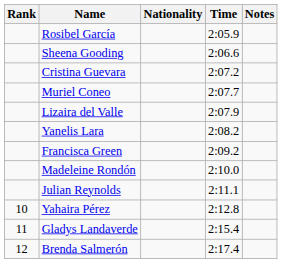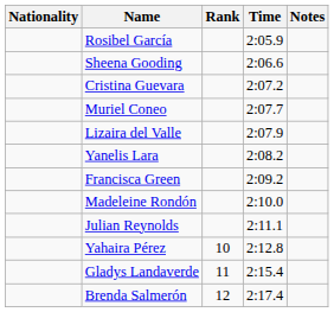 <table class="wikitable sortable" style="text-align:center">
 <tr>
+<th>Nationality</th>
+<th>Name</th>
 <th>Rank</th>
-<th>Name</th>
-<th>Nationality</th>
 <th>Time</th>
 <th>Notes</th>
 </tr>
 <tr>
+<td align=left></td>
+<td align=left><a href='#'>Rosibel García</a></td>
 <td></td>
-<td align=left><a href='#'>Rosibel García</a></td>
-<td align=left></td>
 <td>2:05.9</td>
 <td></td>
 </tr>
 <tr>
+<td align=left></td>
+<td align=left><a href='#'>Sheena Gooding</a></td>
 <td></td>
-<td align=left><a href='#'>Sheena Gooding</a></td>
-<td align=left></td>
 <td>2:06.6</td>
 <td></td>
 </tr>
 <tr>
+<td align=left></td>
+<td align=left><a href='#'>Cristina Guevara</a></td>
 <td></td>
-<td align=left><a href='#'>Cristina Guevara</a></td>
-<td align=left></td>
 <td>2:07.2</td>
 <td></td>
 </tr>
 <tr>
+<td align=left></td>
+<td align=left><a href='#'>Muriel Coneo</a></td>
 <td></td>
-<td align=left><a href='#'>Muriel Coneo</a></td>
-<td align=left></td>
 <td>2:07.7</td>
 <td></td>
 </tr>
 <tr>
+<td align=left></td>
+<td align=left><a href='#'>Lizaira del Valle</a></td>
 <td></td>
-<td align=left><a href='#'>Lizaira del Valle</a></td>
-<td align=left></td>
 <td>2:07.9</td>
 <td></td>
 </tr>
 <tr>
+<td align=left></td>
+<td align=left><a href='#'>Yanelis Lara</a></td>
 <td></td>
-<td align=left><a href='#'>Yanelis Lara</a></td>
-<td align=left></td>
 <td>2:08.2</td>
 <td></td>
 </tr>
 <tr>
+<td align=left></td>
+<td align=left><a href='#'>Francisca Green</a></td>
 <td></td>
-<td align=left><a href='#'>Francisca Green</a></td>
-<td align=left></td>
 <td>2:09.2</td>
 <td></td>
 </tr>
 <tr>
+<td align=left></td>
+<td align=left><a href='#'>Madeleine Rondón</a></td>
 <td></td>
-<td align=left><a href='#'>Madeleine Rondón</a></td>
-<td align=left></td>
 <td>2:10.0</td>
 <td></td>
 </tr>
 <tr>
+<td align=left></td>
+<td align=left><a href='#'>Julian Reynolds</a></td>
 <td></td>
-<td align=left><a href='#'>Julian Reynolds</a></td>
-<td align=left></td>
 <td>2:11.1</td>
 <td></td>
 </tr>
 <tr>
+<td align=left></td>
+<td align=left><a href='#'>Yahaira Pérez</a></td>
 <td>10</td>
-<td align=left><a href='#'>Yahaira Pérez</a></td>
-<td align=left></td>
 <td>2:12.8</td>
 <td></td>
 </tr>
 <tr>
+<td align=left></td>
+<td align=left><a href='#'>Gladys Landaverde</a></td>
 <td>11</td>
-<td align=left><a href='#'>Gladys Landaverde</a></td>
-<td align=left></td>
 <td>2:15.4</td>
 <td></td>
 </tr>
 <tr>
+<td align=left></td>
+<td align=left><a href='#'>Brenda Salmerón</a></td>
 <td>12</td>
-<td align=left><a href='#'>Brenda Salmerón</a></td>
-<td align=left></td>
 <td>2:17.4</td>
 <td></td>
 </tr>
 </table>
